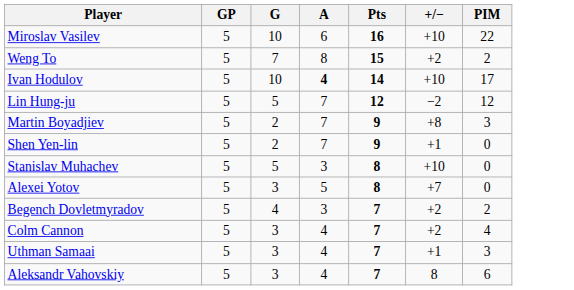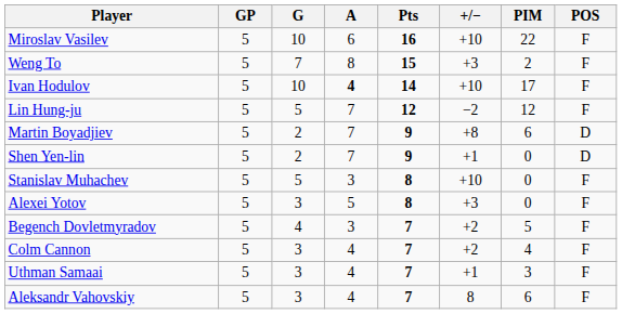 <table class="wikitable sortable" style="text-align:center;">
 <tr>
 <th style="width:225px;">Player</th>
 <th style="width:50px;">GP</th>
 <th style="width:50px;">G</th>
 <th style="width:50px;">A</th>
 <th style="width:60px;">Pts</th>
 <th style="width:60px;">+/−</th>
 <th style="width:50px;">PIM</th>
+<th style="width:60px;">POS</th>
 </tr>
 <tr>
 <td style="text-align:left;"> <a href='#'>Miroslav Vasilev</a></td>
 <td>5</td>
 <td>10</td>
 <td>6</td>
 <td><strong>16</strong></td>
 <td>+10</td>
 <td>22</td>
+<td>F</td>
 </tr>
 <tr>
 <td style="text-align:left;"> <a href='#'>Weng To</a></td>
 <td>5</td>
 <td>7</td>
 <td>8</td>
 <td><strong>15</strong></td>
-<td>+2</td>
+<td>+3</td>
 <td>2</td>
+<td>F</td>
 </tr>
 <tr>
 <td style="text-align:left;"> <a href='#'>Ivan Hodulov</a></td>
 <td>5</td>
 <td>10</td>
 <td><strong>4</strong></td>
 <td><strong>14</strong></td>
 <td>+10</td>
 <td>17</td>
+<td>F</td>
 </tr>
 <tr>
 <td style="text-align:left;"> <a href='#'>Lin Hung-ju</a></td>
 <td>5</td>
 <td>5</td>
 <td>7</td>
 <td><strong>12</strong></td>
 <td>−2</td>
 <td>12</td>
+<td>F</td>
 </tr>
 <tr>
 <td style="text-align:left;"> <a href='#'>Martin Boyadjiev</a></td>
 <td>5</td>
 <td>2</td>
 <td>7</td>
 <td><strong>9</strong></td>
 <td>+8</td>
-<td>3</td>
+<td>6</td>
+<td>D</td>
 </tr>
 <tr>
 <td style="text-align:left;"> <a href='#'>Shen Yen-lin</a></td>
 <td>5</td>
 <td>2</td>
 <td>7</td>
 <td><strong>9</strong></td>
 <td>+1</td>
 <td>0</td>
+<td>D</td>
 </tr>
 <tr>
 <td style="text-align:left;"> <a href='#'>Stanislav Muhachev</a></td>
 <td>5</td>
 <td>5</td>
 <td>3</td>
 <td><strong>8</strong></td>
 <td>+10</td>
 <td>0</td>
+<td>F</td>
 </tr>
 <tr>
 <td style="text-align:left;"> <a href='#'>Alexei Yotov</a></td>
 <td>5</td>
 <td>3</td>
 <td>5</td>
 <td><strong>8</strong></td>
-<td>+7</td>
+<td>+3</td>
 <td>0</td>
+<td>F</td>
 </tr>
 <tr>
 <td style="text-align:left;"> <a href='#'>Begench Dovletmyradov</a></td>
 <td>5</td>
 <td>4</td>
 <td>3</td>
 <td><strong>7</strong></td>
 <td>+2</td>
-<td>2</td>
+<td>5</td>
+<td>F</td>
 </tr>
 <tr>
 <td style="text-align:left;"> <a href='#'>Colm Cannon</a></td>
 <td>5</td>
 <td>3</td>
 <td>4</td>
 <td><strong>7</strong></td>
 <td>+2</td>
 <td>4</td>
+<td>F</td>
 </tr>
 <tr>
 <td style="text-align:left;"> <a href='#'>Uthman Samaai</a></td>
 <td>5</td>
 <td>3</td>
 <td>4</td>
 <td><strong>7</strong></td>
 <td>+1</td>
 <td>3</td>
+<td>F</td>
 </tr>
 <tr>
 <td style="text-align:left;"> <a href='#'>Aleksandr Vahovskiy</a></td>
 <td>5</td>
 <td>3</td>
 <td>4</td>
 <td><strong>7</strong></td>
 <td>8</td>
 <td>6</td>
+<td>F</td>
 </tr>
 </table>
